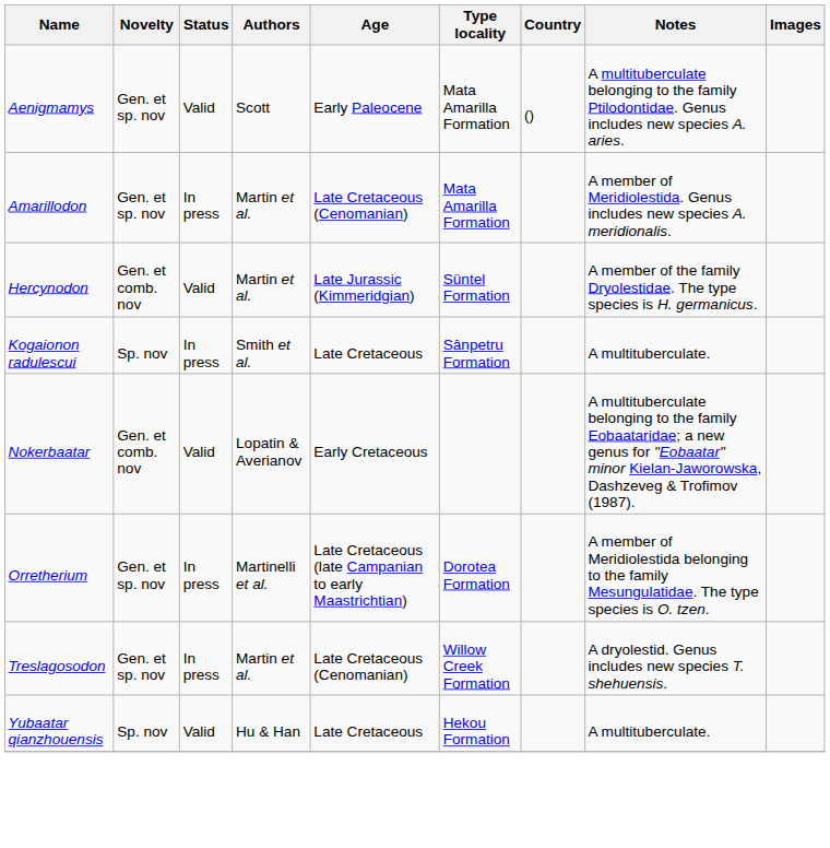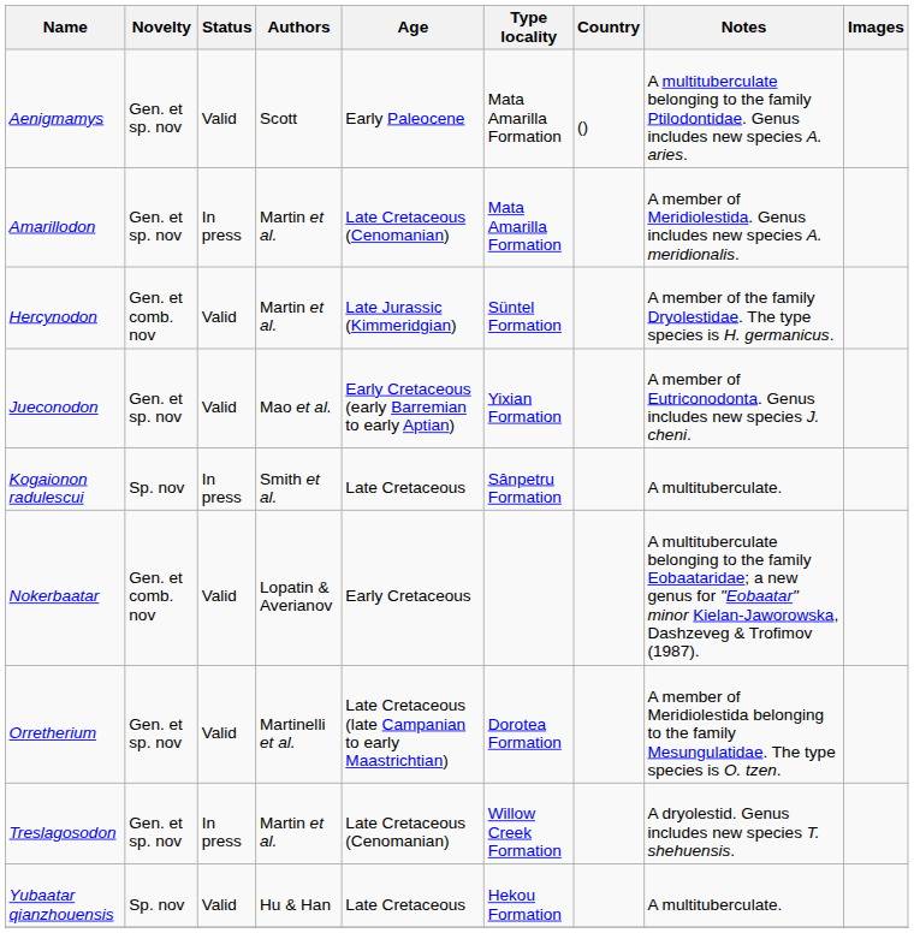 <table class="wikitable sortable" align="center" width="100%">
 <tr>
 <th>Name</th>
 <th>Novelty</th>
 <th>Status</th>
 <th>Authors</th>
 <th>Age</th>
 <th>Type locality</th>
 <th>Country</th>
 <th>Notes</th>
 <th>Images</th>
 </tr>
 <tr>
 <td><br><em><a href='#'>Aenigmamys</a></em></td>
 <td><br>Gen. et sp. nov</td>
 <td><br>Valid</td>
 <td><br>Scott</td>
 <td><br>Early <a href='#'>Paleocene</a></td>
 <td><br>Mata Amarilla Formation</td>
 <td><br><br>()</td>
 <td><br>A <a href='#'>multituberculate</a> belonging to the family <a href='#'>Ptilodontidae</a>. Genus includes new species <em>A. aries</em>.</td>
 <td></td>
 </tr>
 <tr>
 <td><br><em><a href='#'>Amarillodon</a></em></td>
 <td><br>Gen. et sp. nov</td>
 <td><br>In press</td>
 <td><br>Martin <em>et al.</em></td>
 <td><br><a href='#'>Late Cretaceous</a> (<a href='#'>Cenomanian</a>)</td>
 <td><br><a href='#'>Mata Amarilla Formation</a></td>
 <td><br></td>
 <td><br>A member of <a href='#'>Meridiolestida</a>. Genus includes new species <em>A. meridionalis</em>.</td>
 <td></td>
 </tr>
 <tr>
 <td><br><em><a href='#'>Hercynodon</a></em></td>
 <td><br>Gen. et comb. nov</td>
 <td><br>Valid</td>
 <td><br>Martin <em>et al.</em></td>
 <td><br><a href='#'>Late Jurassic</a> (<a href='#'>Kimmeridgian</a>)</td>
 <td><br><a href='#'>Süntel Formation</a></td>
 <td><br></td>
 <td><br>A member of the family <a href='#'>Dryolestidae</a>. The type species is <em>H. germanicus</em>.</td>
 <td></td>
 </tr>
 <tr>
+<td><br><em><a href='#'>Jueconodon</a></em></td>
+<td><br>Gen. et sp. nov</td>
+<td><br>Valid</td>
+<td><br>Mao <em>et al.</em></td>
+<td><br><a href='#'>Early Cretaceous</a> (early <a href='#'>Barremian</a> to early <a href='#'>Aptian</a>)</td>
+<td><br><a href='#'>Yixian Formation</a></td>
+<td><br></td>
+<td><br>A member of <a href='#'>Eutriconodonta</a>. Genus includes new species <em>J. cheni</em>.</td>
+<td></td>
+</tr>
+<tr>
 <td><br><em><a href='#'>Kogaionon radulescui</a></em></td>
 <td><br>Sp. nov</td>
 <td><br>In press</td>
 <td><br>Smith <em>et al.</em></td>
 <td><br>Late Cretaceous</td>
 <td><br><a href='#'>Sânpetru Formation</a></td>
 <td><br></td>
 <td><br>A multituberculate.</td>
 <td></td>
 </tr>
 <tr>
 <td><br><em><a href='#'>Nokerbaatar</a></em></td>
 <td><br>Gen. et comb. nov</td>
 <td><br>Valid</td>
 <td><br>Lopatin & Averianov</td>
 <td><br>Early Cretaceous</td>
 <td></td>
 <td><br></td>
 <td><br>A multituberculate belonging to the family <a href='#'>Eobaataridae</a>; a new genus for <em>"<a href='#'>Eobaatar</a>" minor</em> <a href='#'>Kielan-Jaworowska</a>, Dashzeveg & Trofimov (1987).</td>
 <td></td>
 </tr>
 <tr>
 <td><br><em><a href='#'>Orretherium</a></em></td>
 <td><br>Gen. et sp. nov</td>
-<td><br>In press</td>
+<td><br>Valid</td>
 <td><br>Martinelli <em>et al.</em></td>
 <td><br>Late Cretaceous (late <a href='#'>Campanian</a> to early <a href='#'>Maastrichtian</a>)</td>
 <td><br><a href='#'>Dorotea Formation</a></td>
 <td><br></td>
 <td><br>A member of Meridiolestida belonging to the family <a href='#'>Mesungulatidae</a>. The type species is <em>O. tzen</em>.</td>
 <td></td>
 </tr>
 <tr>
 <td><br><em><a href='#'>Treslagosodon</a></em></td>
 <td><br>Gen. et sp. nov</td>
 <td><br>In press</td>
 <td><br>Martin <em>et al.</em></td>
 <td><br>Late Cretaceous (Cenomanian)</td>
 <td><br><a href='#'>Willow Creek Formation</a></td>
 <td><br></td>
 <td><br>A dryolestid. Genus includes new species <em>T. shehuensis</em>.</td>
 <td></td>
 </tr>
 <tr>
 <td><br><em><a href='#'>Yubaatar qianzhouensis</a></em></td>
 <td><br>Sp. nov</td>
 <td><br>Valid</td>
 <td><br>Hu & Han</td>
 <td><br>Late Cretaceous</td>
 <td><br><a href='#'>Hekou Formation</a></td>
 <td><br></td>
 <td><br>A multituberculate.</td>
 <td></td>
 </tr>
 <tr>
 </tr>
 </table>
